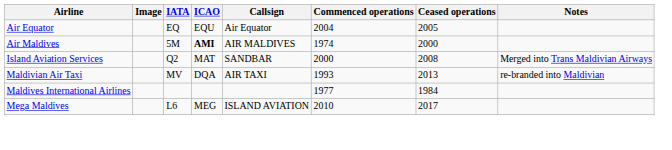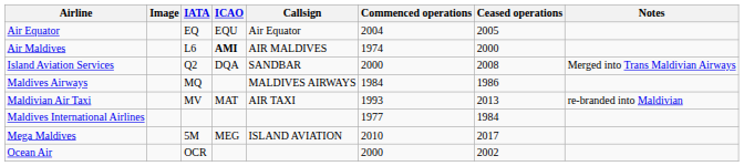 <table class="wikitable sortable">
 <tr valign="middle">
 <th>Airline</th>
 <th>Image</th>
 <th><a href='#'>IATA</a></th>
 <th><a href='#'>ICAO</a></th>
 <th>Callsign</th>
 <th>Commenced operations</th>
 <th>Ceased operations</th>
 <th>Notes</th>
 </tr>
 <tr>
 <td><a href='#'>Air Equator </a></td>
 <td></td>
 <td>EQ</td>
 <td>EQU</td>
 <td>Air Equator</td>
 <td>2004</td>
 <td>2005</td>
 <td></td>
 </tr>
 <tr a>
 <td><a href='#'>Air Maldives</a></td>
 <td></td>
-<td>5M</td>
+<td>L6</td>
 <td><strong>AMI</strong></td>
 <td>AIR MALDIVES</td>
 <td>1974</td>
 <td>2000</td>
 <td></td>
 </tr>
 <tr>
 <td><a href='#'>Island Aviation Services</a></td>
 <td></td>
 <td>Q2</td>
-<td>MAT</td>
+<td>DQA</td>
 <td>SANDBAR</td>
 <td>2000</td>
 <td>2008</td>
 <td>Merged into <a href='#'>Trans Maldivian Airways</a></td>
 </tr>
 <tr>
+<td><a href='#'>Maldives Airways</a></td>
+<td></td>
+<td>MQ</td>
+<td></td>
+<td>MALDIVES AIRWAYS</td>
+<td>1984</td>
+<td>1986</td>
+<td></td>
+</tr>
+<tr>
 <td><a href='#'>Maldivian Air Taxi</a></td>
 <td></td>
 <td>MV</td>
-<td>DQA</td>
+<td>MAT</td>
 <td>AIR TAXI</td>
 <td>1993</td>
 <td>2013</td>
 <td>re-branded into <a href='#'>Maldivian</a></td>
 </tr>
 <tr>
 <td><a href='#'>Maldives International Airlines</a></td>
 <td></td>
 <td></td>
 <td></td>
 <td></td>
 <td>1977</td>
 <td>1984</td>
 <td></td>
 </tr>
 <tr>
 <td><a href='#'>Mega Maldives</a></td>
 <td></td>
-<td>L6</td>
+<td>5M</td>
 <td>MEG</td>
 <td>ISLAND AVIATION</td>
 <td>2010</td>
 <td>2017</td>
 <td></td>
 </tr>
+<tr>
+<td><a href='#'>Ocean Air</a></td>
+<td></td>
+<td>OCR</td>
+<td></td>
+<td></td>
+<td>2000</td>
+<td>2002</td>
+<td></td>
+</tr>
 </table>
